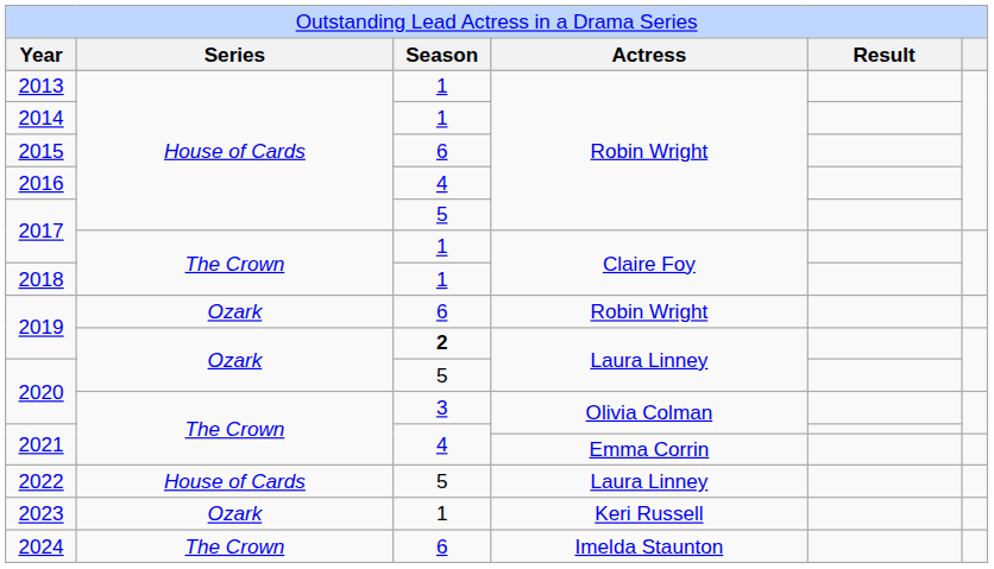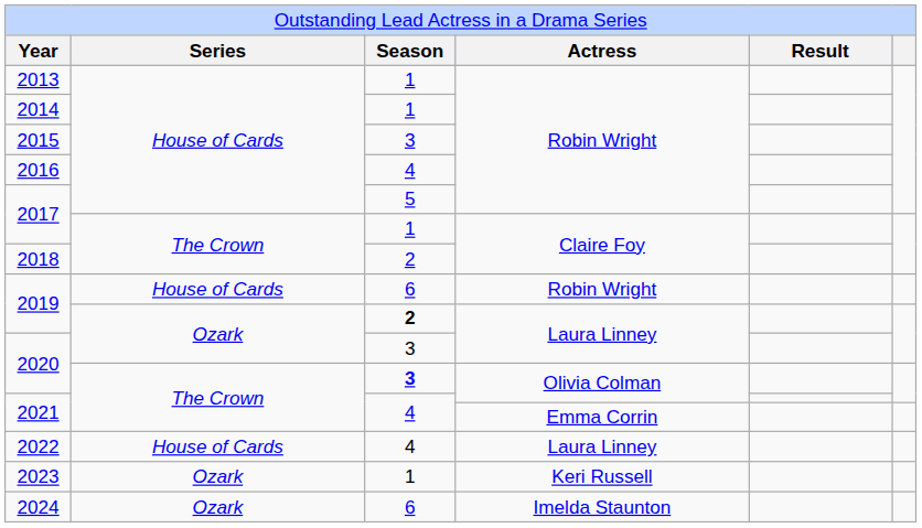 <table class="wikitable plainrowheaders" style="text-align: center; font-size: 90%" width=55%>
 <tr ---- bgcolor="#bfd7ff">
 <td colspan=6 align=center><a href='#'>Outstanding Lead Actress in a Drama Series</a></td>
 </tr>
 <tr ---- bgcolor="#bfd7ff">
 <th scope="col" style="width:1%;">Year</th>
 <th scope="col" style="width:12%;">Series</th>
 <th scope="col" style="width:1%;">Season</th>
 <th scope="col" style="width:12%;">Actress</th>
 <th scope="col" style="width:5%;">Result</th>
 <th scope="col" style="width:1%;"></th>
 </tr>
 <tr>
 <td><a href='#'>2013</a></td>
 <td rowspan="5"><em><a href='#'>House of Cards</a></em></td>
 <td><a href='#'>1</a></td>
 <td rowspan="5"><a href='#'>Robin Wright</a></td>
 <td></td>
 <td rowspan="5"></td>
 </tr>
 <tr>
 <td><a href='#'>2014</a></td>
 <td><a href='#'>1</a></td>
 <td></td>
 </tr>
 <tr>
 <td><a href='#'>2015</a></td>
-<td><a href='#'>6</a></td>
+<td><a href='#'>3</a></td>
 <td></td>
 </tr>
 <tr>
 <td><a href='#'>2016</a></td>
 <td><a href='#'>4</a></td>
 <td></td>
 </tr>
 <tr>
 <td rowspan="2"><a href='#'>2017</a></td>
 <td><a href='#'>5</a></td>
 <td></td>
 </tr>
 <tr>
 <td rowspan="2"><em><a href='#'>The Crown</a></em></td>
 <td><a href='#'>1</a></td>
 <td rowspan="2"><a href='#'>Claire Foy</a></td>
 <td></td>
 <td rowspan="2"></td>
 </tr>
 <tr>
 <td><a href='#'>2018</a></td>
-<td><a href='#'>1</a></td>
+<td><a href='#'>2</a></td>
 <td></td>
 </tr>
 <tr>
 <td rowspan="2"><a href='#'>2019</a></td>
-<td><em><a href='#'>Ozark</a></em></td>
+<td><em><a href='#'>House of Cards</a></em></td>
 <td><a href='#'>6</a></td>
 <td><a href='#'>Robin Wright</a></td>
 <td></td>
 <td></td>
 </tr>
 <tr>
 <td rowspan="2"><em><a href='#'>Ozark</a></em></td>
 <td><strong>2</strong></td>
 <td rowspan="2"><a href='#'>Laura Linney</a></td>
 <td></td>
 <td rowspan="2"></td>
 </tr>
 <tr>
 <td rowspan="2"><a href='#'>2020</a></td>
-<td>5</td>
+<td>3</td>
 <td></td>
 </tr>
 <tr>
 <td rowspan="3"><em><a href='#'>The Crown</a></em></td>
-<td><a href='#'>3</a></td>
+<td><strong><a href='#'>3</a></strong></td>
 <td rowspan="2"><a href='#'>Olivia Colman</a></td>
 <td></td>
 <td rowspan="2"></td>
 </tr>
 <tr>
 <td rowspan="2"><a href='#'>2021</a></td>
 <td rowspan="2"><a href='#'>4</a></td>
 <td></td>
 </tr>
 <tr>
 <td><a href='#'>Emma Corrin</a></td>
 <td></td>
 <td></td>
 </tr>
 <tr>
 <td><a href='#'>2022</a></td>
 <td><em><a href='#'>House of Cards</a></em></td>
-<td>5</td>
+<td>4</td>
 <td><a href='#'>Laura Linney</a></td>
 <td></td>
 <td></td>
 </tr>
 <tr>
 <td><a href='#'>2023</a></td>
 <td><em><a href='#'>Ozark</a></em></td>
 <td>1</td>
 <td><a href='#'>Keri Russell</a></td>
 <td></td>
 <td></td>
 </tr>
 <tr>
 <td><a href='#'>2024</a></td>
-<td><em><a href='#'>The Crown</a></em></td>
+<td><em><a href='#'>Ozark</a></em></td>
 <td><a href='#'>6</a></td>
 <td><a href='#'>Imelda Staunton</a></td>
 <td></td>
 <td></td>
 </tr>
 </table>
